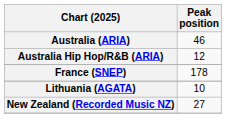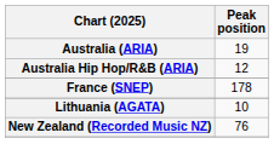 <table class="wikitable sortable plainrowheaders" style="text-align:center">
 <tr>
 <th scope="col">Chart (2025)</th>
 <th scope="col">Peak<br>position</th>
 </tr>
 <tr>
 <th scope="row">Australia (<a href='#'>ARIA</a>)</th>
-<td>46</td>
+<td>19</td>
 </tr>
 <tr>
 <th scope="row">Australia Hip Hop/R&B (<a href='#'>ARIA</a>)</th>
 <td>12</td>
 </tr>
 <tr>
 </tr>
 <tr>
 <th scope="row">France (<a href='#'>SNEP</a>)</th>
 <td>178</td>
 </tr>
 <tr>
 </tr>
 <tr>
 <th scope="row">Lithuania (<a href='#'>AGATA</a>)</th>
 <td>10</td>
 </tr>
 <tr>
 <th scope="row">New Zealand (<a href='#'>Recorded Music NZ</a>)</th>
-<td>27</td>
+<td>76</td>
 </tr>
 <tr>
 </tr>
 <tr>
 </tr>
 <tr>
 </tr>
 <tr>
 </tr>
 </table>
